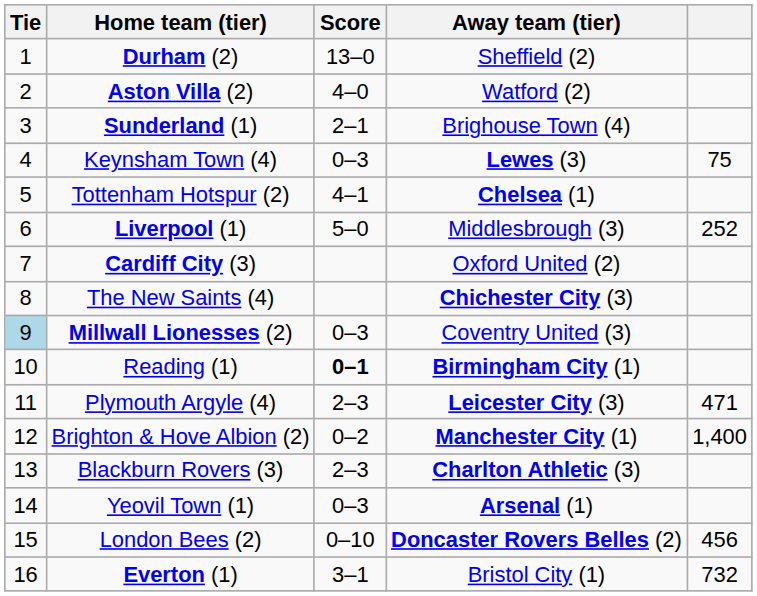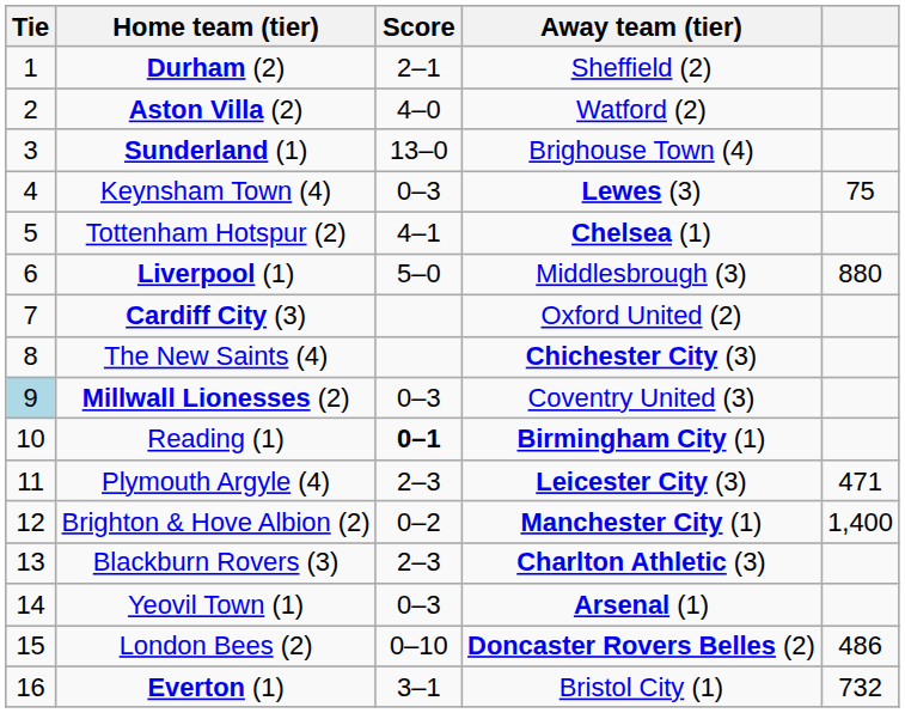 <table class="wikitable" style="text-align:center; font-size:85%">
 <tr>
 <th>Tie</th>
 <th>Home team (tier)</th>
 <th>Score</th>
 <th>Away team (tier)</th>
 <th></th>
 </tr>
 <tr>
 <td>1</td>
 <td><strong><a href='#'>Durham</a></strong> (2)</td>
-<td>13–0</td>
+<td>2–1</td>
 <td><a href='#'>Sheffield</a> (2)</td>
 <td></td>
 </tr>
 <tr>
 <td>2</td>
 <td><strong><a href='#'>Aston Villa</a></strong> (2)</td>
 <td>4–0</td>
 <td><a href='#'>Watford</a> (2)</td>
 <td></td>
 </tr>
 <tr>
 <td>3</td>
 <td><strong><a href='#'>Sunderland</a></strong> (1)</td>
-<td>2–1</td>
+<td>13–0</td>
 <td><a href='#'>Brighouse Town</a> (4)</td>
 <td></td>
 </tr>
 <tr>
 <td>4</td>
 <td><a href='#'>Keynsham Town</a> (4)</td>
 <td>0–3</td>
 <td><strong><a href='#'>Lewes</a></strong> (3)</td>
 <td>75</td>
 </tr>
 <tr>
 <td>5</td>
 <td><a href='#'>Tottenham Hotspur</a> (2)</td>
 <td>4–1</td>
 <td><strong><a href='#'>Chelsea</a></strong> (1)</td>
 <td></td>
 </tr>
 <tr>
 <td>6</td>
 <td><strong><a href='#'>Liverpool</a></strong> (1)</td>
 <td>5–0</td>
 <td><a href='#'>Middlesbrough</a> (3)</td>
-<td>252</td>
+<td>880</td>
 </tr>
 <tr>
 <td>7</td>
 <td><strong><a href='#'>Cardiff City</a></strong> (3)</td>
 <td></td>
 <td><a href='#'>Oxford United</a> (2)</td>
 <td></td>
 </tr>
 <tr>
 <td>8</td>
 <td><a href='#'>The New Saints</a> (4)</td>
 <td></td>
 <td><strong><a href='#'>Chichester City</a></strong> (3)</td>
 <td></td>
 </tr>
 <tr>
 <td style="background: lightblue;">9</td>
 <td><strong><a href='#'>Millwall Lionesses</a></strong> (2)</td>
 <td>0–3</td>
 <td><a href='#'>Coventry United</a> (3)</td>
 <td></td>
 </tr>
 <tr>
 <td>10</td>
 <td><a href='#'>Reading</a> (1)</td>
 <td><strong>0–1</strong></td>
 <td><strong><a href='#'>Birmingham City</a></strong> (1)</td>
 <td></td>
 </tr>
 <tr>
 <td>11</td>
 <td><a href='#'>Plymouth Argyle</a> (4)</td>
 <td>2–3</td>
 <td><strong><a href='#'>Leicester City</a></strong> (3)</td>
 <td>471</td>
 </tr>
 <tr>
 <td>12</td>
 <td><a href='#'>Brighton & Hove Albion</a> (2)</td>
 <td>0–2</td>
 <td><strong><a href='#'>Manchester City</a></strong> (1)</td>
 <td>1,400</td>
 </tr>
 <tr>
 <td>13</td>
 <td><a href='#'>Blackburn Rovers</a> (3)</td>
 <td>2–3 </td>
 <td><strong><a href='#'>Charlton Athletic</a></strong> (3)</td>
 <td></td>
 </tr>
 <tr>
 <td>14</td>
 <td><a href='#'>Yeovil Town</a> (1)</td>
 <td>0–3</td>
 <td><strong><a href='#'>Arsenal</a></strong> (1)</td>
 <td></td>
 </tr>
 <tr>
 <td>15</td>
 <td><a href='#'>London Bees</a> (2)</td>
 <td>0–10</td>
 <td><strong><a href='#'>Doncaster Rovers Belles</a></strong> (2)</td>
-<td>456</td>
+<td>486</td>
 </tr>
 <tr>
 <td>16</td>
 <td><strong><a href='#'>Everton</a></strong> (1)</td>
 <td>3–1</td>
 <td><a href='#'>Bristol City</a> (1)</td>
 <td>732</td>
 </tr>
 </table>
